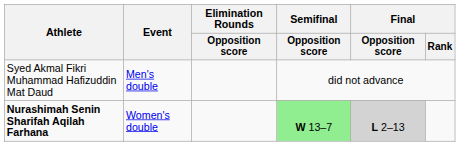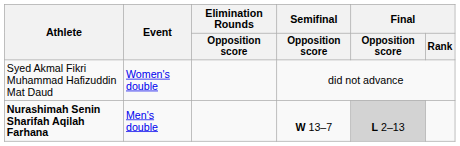 <table class="wikitable" style="font-size:90%; text-align:center">
 <tr>
 <th rowspan="2">Athlete</th>
 <th rowspan="2">Event</th>
 <th>Elimination Rounds</th>
 <th>Semifinal</th>
 <th colspan="2">Final</th>
 </tr>
 <tr style="font-size:95%" align="center" ,>
 <th>Opposition score</th>
 <th>Opposition score</th>
 <th>Opposition score</th>
 <th>Rank</th>
 </tr>
 <tr align="center">
 <td align="left">Syed Akmal Fikri<br>Muhammad Hafizuddin Mat Daud</td>
-<td align="left"><a href='#'>Men's double</a></td>
+<td align="left"><a href='#'>Women's double</a></td>
 <td></td>
 <td colspan="3">did not advance</td>
 </tr>
 <tr align="center">
 <td align="left"><strong>Nurashimah Senin<br>Sharifah Aqilah Farhana</strong></td>
-<td align="left"><a href='#'>Women's double</a></td>
+<td align="left"><a href='#'>Men's double</a></td>
 <td></td>
-<td style="background: lightgreen;"><br><strong>W</strong> 13–7</td>
+<td><br><strong>W</strong> 13–7</td>
 <td style="background: lightgrey;"><br><strong>L</strong> 2–13</td>
 <td></td>
 </tr>
 </table>
